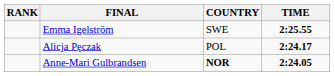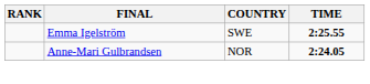 <table class="wikitable">
 <tr>
 <th>RANK</th>
 <th align="left" style="width: 15em">FINAL</th>
 <th>COUNTRY</th>
 <th style="width: 6em">TIME</th>
 </tr>
 <tr>
 <td align="center"></td>
 <td><a href='#'>Emma Igelström</a></td>
 <td> SWE</td>
 <td align="center"><strong>2:25.55</strong></td>
 </tr>
 <tr>
 <td align="center"></td>
-<td><a href='#'>Alicja Pęczak</a></td>
-<td> POL</td>
-<td align="center"><strong>2:24.17</strong></td>
-</tr>
-<tr>
-<td align="center"></td>
 <td><a href='#'>Anne-Mari Gulbrandsen</a></td>
-<td><strong> NOR</strong></td>
+<td> NOR</td>
 <td align="center"><strong>2:24.05</strong></td>
 </tr>
 </table>
